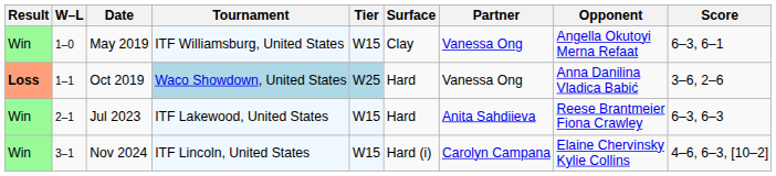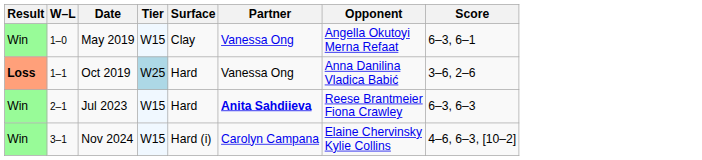 <table class="sortable wikitable">
 <tr>
 <th>Result</th>
 <th class="unsortable">W–L</th>
 <th>Date</th>
-<th>Tournament</th>
 <th>Tier</th>
 <th>Surface</th>
 <th>Partner</th>
 <th>Opponent</th>
 <th class="unsortable">Score</th>
 </tr>
 <tr>
 <td style="background:#98fb98;">Win</td>
 <td><small>1–0</small></td>
 <td>May 2019</td>
-<td style="background:#f0f8ff;">ITF Williamsburg, United States</td>
 <td style="background:#f0f8ff;">W15</td>
 <td>Clay</td>
 <td> <a href='#'>Vanessa Ong</a></td>
 <td> <a href='#'>Angella Okutoyi</a> <br>  <a href='#'>Merna Refaat</a></td>
 <td>6–3, 6–1</td>
 </tr>
 <tr>
 <td style="background:#FFA07A;"><strong>Loss</strong></td>
 <td><small>1–1</small></td>
 <td>Oct 2019</td>
-<td style="background:lightblue;"><a href='#'>Waco Showdown</a>, United States</td>
 <td style="background:lightblue;">W25</td>
 <td>Hard</td>
 <td> Vanessa Ong</td>
 <td> <a href='#'>Anna Danilina</a> <br>  <a href='#'>Vladica Babić</a></td>
 <td>3–6, 2–6</td>
 </tr>
 <tr>
 <td style="background:#98fb98;">Win</td>
 <td><small>2–1</small></td>
 <td>Jul 2023</td>
-<td style="background:#f0f8ff;">ITF Lakewood, United States</td>
 <td style="background:#f0f8ff;">W15</td>
 <td>Hard</td>
-<td> <a href='#'>Anita Sahdiieva</a></td>
+<td><strong> <a href='#'>Anita Sahdiieva</a></strong></td>
 <td> <a href='#'>Reese Brantmeier</a> <br>  <a href='#'>Fiona Crawley</a></td>
 <td>6–3, 6–3</td>
 </tr>
 <tr>
 <td style="background:#98fb98;">Win</td>
 <td><small>3–1</small></td>
 <td>Nov 2024</td>
-<td style="background:#f0f8ff;">ITF Lincoln, United States</td>
 <td style="background:#f0f8ff;">W15</td>
 <td>Hard (i)</td>
 <td> <a href='#'>Carolyn Campana</a></td>
 <td> <a href='#'>Elaine Chervinsky</a> <br>  <a href='#'>Kylie Collins</a></td>
 <td>4–6, 6–3, [10–2]</td>
 </tr>
 </table>
